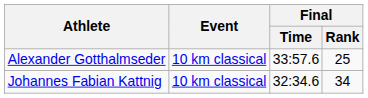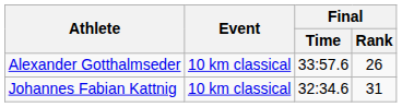 <table class="wikitable">
 <tr>
 <th rowspan="2">Athlete</th>
 <th rowspan="2">Event</th>
 <th colspan="2">Final</th>
 </tr>
 <tr>
 <th>Time</th>
 <th>Rank</th>
 </tr>
 <tr>
 <td rowspan="1"><a href='#'>Alexander Gotthalmseder</a></td>
 <td><a href='#'>10 km classical</a></td>
 <td align="center">33:57.6</td>
-<td align="center">25</td>
+<td align="center">26</td>
 </tr>
 <tr>
 <td rowspan="1"><a href='#'>Johannes Fabian Kattnig</a></td>
 <td><a href='#'>10 km classical</a></td>
 <td align="center">32:34.6</td>
-<td align="center">34</td>
+<td align="center">31</td>
 </tr>
 </table>
